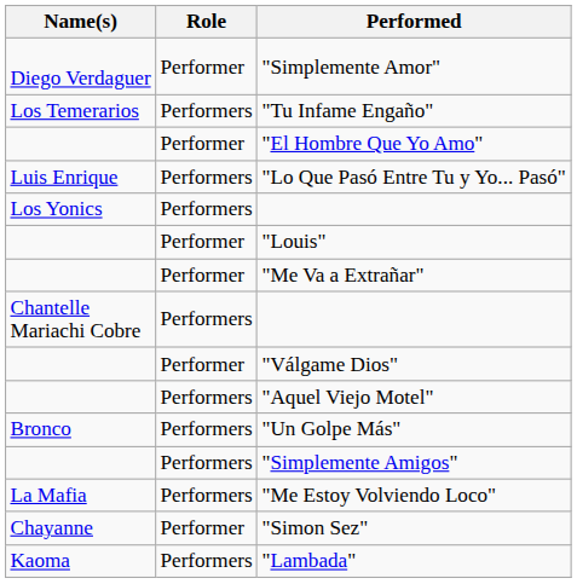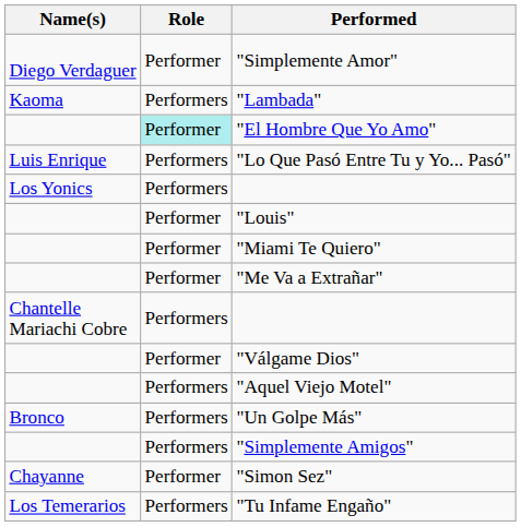 <table class="wikitable sortable">
 <tr>
 <th>Name(s)</th>
 <th>Role</th>
 <th>Performed</th>
 </tr>
 <tr>
 <td><br><a href='#'>Diego Verdaguer</a></td>
 <td>Performer</td>
 <td>"Simplemente Amor"</td>
 </tr>
 <tr>
-<td><a href='#'>Los Temerarios</a></td>
+<td><a href='#'>Kaoma</a></td>
 <td>Performers</td>
-<td>"Tu Infame Engaño"</td>
+<td>"<a href='#'>Lambada</a>"</td>
 </tr>
 <tr>
 <td></td>
-<td>Performer</td>
+<td style="background: paleturquoise;">Performer</td>
 <td>"<a href='#'>El Hombre Que Yo Amo</a>"</td>
 </tr>
 <tr>
 <td><a href='#'>Luis Enrique</a></td>
 <td>Performers</td>
 <td>"Lo Que Pasó Entre Tu y Yo... Pasó"</td>
 </tr>
 <tr>
 <td><a href='#'>Los Yonics</a></td>
 <td>Performers</td>
 <td></td>
 </tr>
 <tr>
 <td></td>
 <td>Performer</td>
 <td>"Louis"</td>
+</tr>
+<tr>
+<td></td>
+<td>Performer</td>
+<td>"Miami Te Quiero"</td>
 </tr>
 <tr>
 <td></td>
 <td>Performer</td>
 <td>"Me Va a Extrañar"</td>
 </tr>
 <tr>
 <td><a href='#'>Chantelle</a><br>Mariachi Cobre</td>
 <td>Performers</td>
 <td></td>
 </tr>
 <tr>
 <td></td>
 <td>Performer</td>
 <td>"Válgame Dios"</td>
 </tr>
 <tr>
 <td></td>
 <td>Performers</td>
 <td>"Aquel Viejo Motel"</td>
 </tr>
 <tr>
 <td><a href='#'>Bronco</a></td>
 <td>Performers</td>
 <td>"Un Golpe Más"</td>
 </tr>
 <tr>
 <td></td>
 <td>Performers</td>
 <td>"<a href='#'>Simplemente Amigos</a>"</td>
 </tr>
 <tr>
-<td><a href='#'>La Mafia</a></td>
-<td>Performers</td>
-<td>"Me Estoy Volviendo Loco"</td>
-</tr>
-<tr>
 <td><a href='#'>Chayanne</a></td>
 <td>Performer</td>
 <td>"Simon Sez"</td>
 </tr>
 <tr>
-<td><a href='#'>Kaoma</a></td>
+<td><a href='#'>Los Temerarios</a></td>
 <td>Performers</td>
-<td>"<a href='#'>Lambada</a>"</td>
+<td>"Tu Infame Engaño"</td>
 </tr>
 </table>
